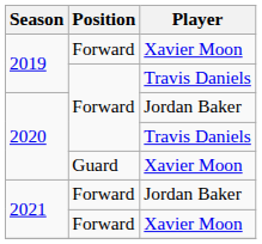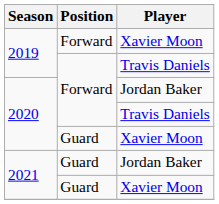 <table class="wikitable">
 <tr>
 <th>Season</th>
 <th>Position</th>
 <th>Player</th>
 </tr>
 <tr>
 <td rowspan="2"><a href='#'>2019</a></td>
 <td>Forward</td>
 <td><a href='#'>Xavier Moon</a></td>
 </tr>
 <tr>
 <td rowspan="3">Forward</td>
 <td><a href='#'>Travis Daniels</a></td>
 </tr>
 <tr>
 <td rowspan="3"><a href='#'>2020</a></td>
 <td>Jordan Baker</td>
 </tr>
 <tr>
 <td><a href='#'>Travis Daniels</a></td>
 </tr>
 <tr>
 <td>Guard</td>
 <td><a href='#'>Xavier Moon</a></td>
 </tr>
 <tr>
 <td rowspan="2"><a href='#'>2021</a></td>
-<td>Forward</td>
+<td>Guard</td>
 <td>Jordan Baker</td>
 </tr>
 <tr>
-<td>Forward</td>
+<td>Guard</td>
 <td><a href='#'>Xavier Moon</a></td>
 </tr>
 <tr>
 </tr>
 </table>
